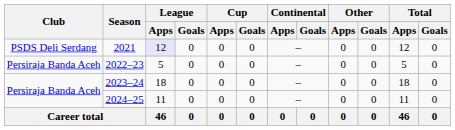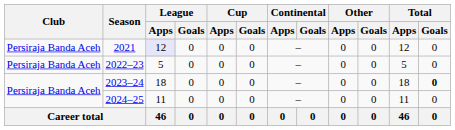 <table class="wikitable" style="text-align: center">
 <tr>
 <th rowspan="2">Club</th>
 <th rowspan="2">Season</th>
 <th colspan="2">League</th>
 <th colspan="2">Cup</th>
 <th colspan="2">Continental</th>
 <th colspan="2">Other</th>
 <th colspan="2">Total</th>
 </tr>
 <tr>
 <th>Apps</th>
 <th>Goals</th>
 <th>Apps</th>
 <th>Goals</th>
 <th>Apps</th>
 <th>Goals</th>
 <th>Apps</th>
 <th>Goals</th>
 <th>Apps</th>
 <th>Goals</th>
 </tr>
 <tr>
-<td><a href='#'>PSDS Deli Serdang</a></td>
+<td rowspan="1"><a href='#'>Persiraja Banda Aceh</a></td>
 <td><a href='#'>2021</a></td>
 <td style="background: lavender;">12</td>
 <td>0</td>
 <td>0</td>
 <td>0</td>
 <td colspan="2">–</td>
 <td>0</td>
 <td>0</td>
 <td>12</td>
 <td>0</td>
 </tr>
 <tr>
 <td rowspan="1"><a href='#'>Persiraja Banda Aceh</a></td>
 <td><a href='#'>2022–23</a></td>
 <td>5</td>
 <td>0</td>
 <td>0</td>
 <td>0</td>
 <td colspan="2">–</td>
 <td>0</td>
 <td>0</td>
 <td>5</td>
 <td>0</td>
 </tr>
 <tr>
 <td rowspan="2"><a href='#'>Persiraja Banda Aceh</a></td>
 <td><a href='#'>2023–24</a></td>
 <td>18</td>
 <td>0</td>
 <td>0</td>
 <td>0</td>
 <td colspan="2">–</td>
 <td>0</td>
 <td>0</td>
 <td>18</td>
-<td>0</td>
+<td><strong>0</strong></td>
 </tr>
 <tr>
 <td><a href='#'>2024–25</a></td>
 <td>11</td>
 <td>0</td>
 <td>0</td>
 <td>0</td>
 <td colspan="2">–</td>
 <td>0</td>
 <td>0</td>
 <td>11</td>
 <td>0</td>
 </tr>
 <tr>
 <th colspan=2>Career total</th>
 <th>46</th>
 <th>0</th>
 <th>0</th>
 <th>0</th>
 <th>0</th>
 <th>0</th>
 <th>0</th>
 <th>0</th>
 <th>46</th>
 <th>0</th>
 </tr>
 </table>
